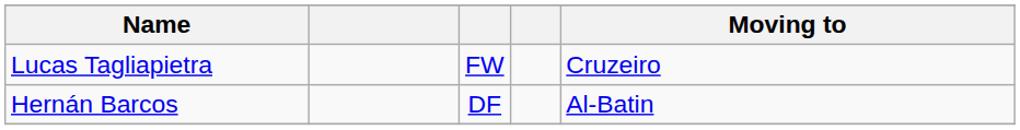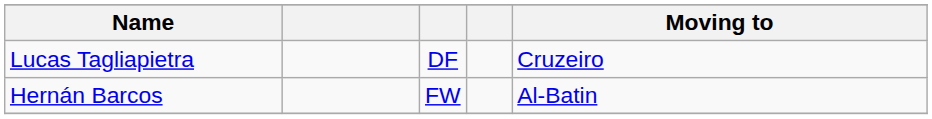 <table class="wikitable" style="text-align: center;">
 <tr>
 </tr>
 <tr>
 <th width=30% align="center">Name</th>
 <th width=15% align="center"></th>
 <th width=5% align="center"></th>
 <th width=5% align="center"></th>
 <th width=45% align="center">Moving to</th>
 </tr>
 <tr>
 <td align=left><a href='#'>Lucas Tagliapietra</a></td>
 <td></td>
-<td><a href='#'>FW</a></td>
+<td><a href='#'>DF</a></td>
 <td></td>
 <td align=left><a href='#'>Cruzeiro</a> </td>
 </tr>
 <tr>
 <td align=left><a href='#'>Hernán Barcos</a></td>
 <td></td>
-<td><a href='#'>DF</a></td>
+<td><a href='#'>FW</a></td>
 <td></td>
 <td align=left><a href='#'>Al-Batin</a> </td>
 </tr>
 <tr>
 </tr>
 </table>
